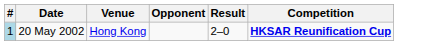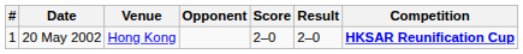 <table class="wikitable">
 <tr>
 <th>#</th>
 <th>Date</th>
 <th>Venue</th>
 <th>Opponent</th>
+<th>Score</th>
 <th>Result</th>
 <th>Competition</th>
 </tr>
 <tr>
-<td style="background: lightblue;">1</td>
+<td>1</td>
 <td>20 May 2002</td>
 <td><a href='#'>Hong Kong</a></td>
 <td></td>
 <td>2–0</td>
+<td>2–0</td>
 <td><strong><a href='#'>HKSAR Reunification Cup</a></strong></td>
 </tr>
 </table>
